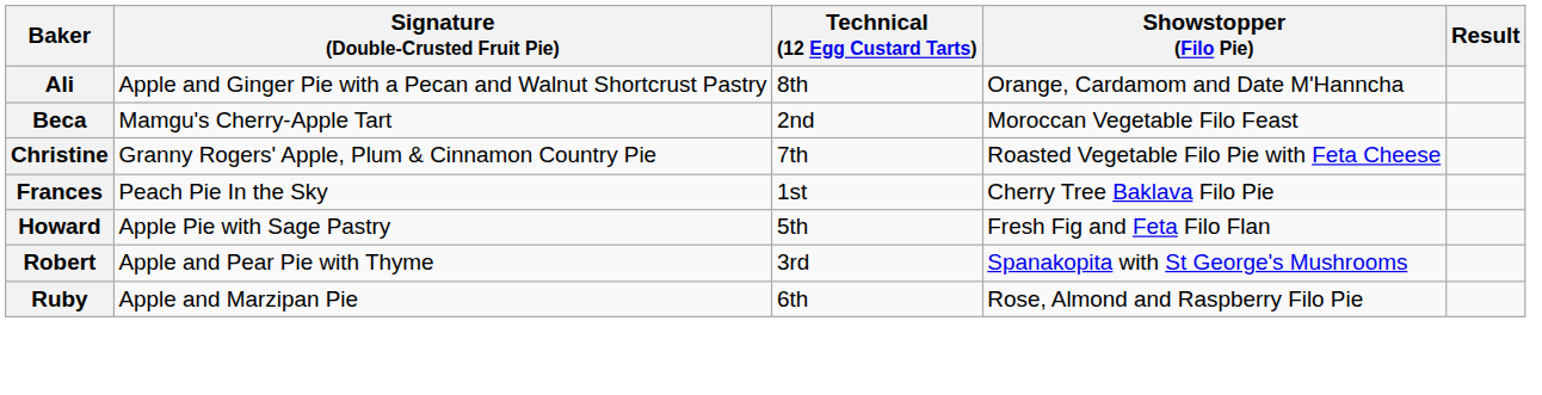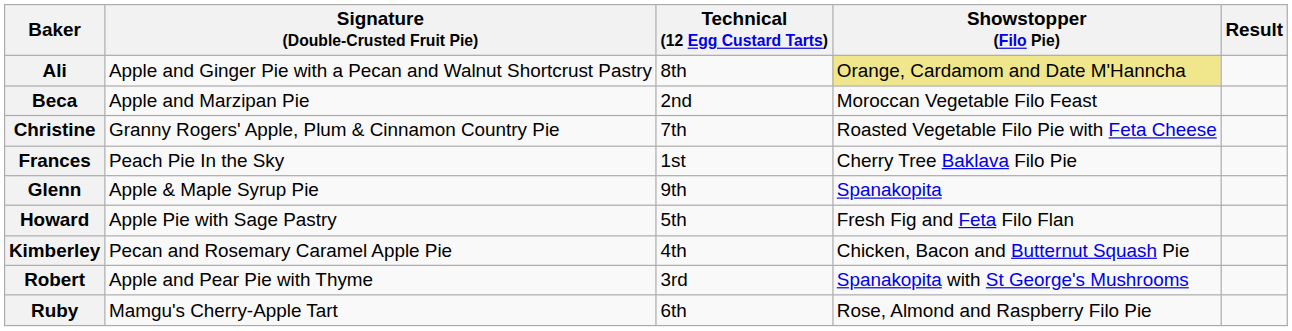 <table class="wikitable sortable col3center sticky-header">
 <tr>
 <th scope="col">Baker</th>
 <th scope="col" class="unsortable">Signature<br><small>(Double-Crusted Fruit Pie)</small></th>
 <th scope="col">Technical<br><small>(12 <a href='#'>Egg Custard Tarts</a>)</small></th>
 <th scope="col" class="unsortable">Showstopper<br><small>(<a href='#'>Filo</a> Pie)</small></th>
 <th scope="col">Result</th>
 </tr>
 <tr>
 <th scope="row">Ali</th>
 <td>Apple and Ginger Pie with a Pecan and Walnut Shortcrust Pastry</td>
 <td>8th</td>
-<td>Orange, Cardamom and Date M'Hanncha</td>
+<td style="background: khaki;">Orange, Cardamom and Date M'Hanncha</td>
 <td></td>
 </tr>
 <tr>
 <th scope="row">Beca</th>
-<td>Mamgu's Cherry-Apple Tart</td>
+<td>Apple and Marzipan Pie</td>
 <td>2nd</td>
 <td>Moroccan Vegetable Filo Feast</td>
 <td></td>
 </tr>
 <tr>
 <th scope="row">Christine</th>
 <td>Granny Rogers' Apple, Plum & Cinnamon Country Pie</td>
 <td>7th</td>
 <td>Roasted Vegetable Filo Pie with <a href='#'>Feta Cheese</a></td>
 <td></td>
 </tr>
 <tr>
 <th scope="row">Frances</th>
 <td>Peach Pie In the Sky</td>
 <td>1st</td>
 <td>Cherry Tree <a href='#'>Baklava</a> Filo Pie</td>
 <td></td>
 </tr>
 <tr>
+<th scope="row">Glenn</th>
+<td>Apple & Maple Syrup Pie</td>
+<td>9th</td>
+<td><a href='#'>Spanakopita</a></td>
+<td></td>
+</tr>
+<tr>
 <th scope="row">Howard</th>
 <td>Apple Pie with Sage Pastry</td>
 <td>5th</td>
 <td>Fresh Fig and <a href='#'>Feta</a> Filo Flan</td>
+<td></td>
+</tr>
+<tr>
+<th scope="row">Kimberley</th>
+<td>Pecan and Rosemary Caramel Apple Pie</td>
+<td>4th</td>
+<td>Chicken, Bacon and <a href='#'>Butternut Squash</a> Pie</td>
 <td></td>
 </tr>
 <tr>
 <th scope="row">Robert</th>
 <td>Apple and Pear Pie with Thyme</td>
 <td>3rd</td>
 <td><a href='#'>Spanakopita</a> with <a href='#'>St George's Mushrooms</a></td>
 <td></td>
 </tr>
 <tr>
 <th scope="row">Ruby</th>
-<td>Apple and Marzipan Pie</td>
+<td>Mamgu's Cherry-Apple Tart</td>
 <td>6th</td>
 <td>Rose, Almond and Raspberry Filo Pie</td>
 <td></td>
 </tr>
 </table>
